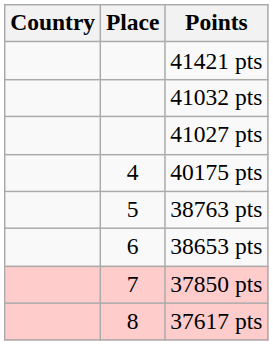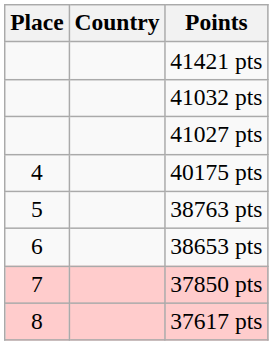 <table class=wikitable>
 <tr>
+<th>Place</th>
 <th>Country</th>
-<th>Place</th>
 <th>Points</th>
 </tr>
 <tr>
+<td align=center></td>
 <td></td>
-<td align=center></td>
 <td>41421 pts</td>
 </tr>
 <tr>
+<td align=center></td>
 <td></td>
-<td align=center></td>
 <td>41032 pts</td>
 </tr>
 <tr>
+<td align=center></td>
 <td></td>
-<td align=center></td>
 <td>41027 pts</td>
 </tr>
 <tr>
+<td align=center>4</td>
 <td></td>
-<td align=center>4</td>
 <td>40175 pts</td>
 </tr>
 <tr>
+<td align=center>5</td>
 <td></td>
-<td align=center>5</td>
 <td>38763 pts</td>
 </tr>
 <tr>
+<td align=center>6</td>
 <td></td>
-<td align=center>6</td>
 <td>38653 pts</td>
 </tr>
 <tr bgcolor=#FFCCCC>
+<td align=center>7</td>
 <td></td>
-<td align=center>7</td>
 <td>37850 pts</td>
 </tr>
 <tr bgcolor=#FFCCCC>
+<td align=center>8</td>
 <td></td>
-<td align=center>8</td>
 <td>37617 pts</td>
 </tr>
 </table>
